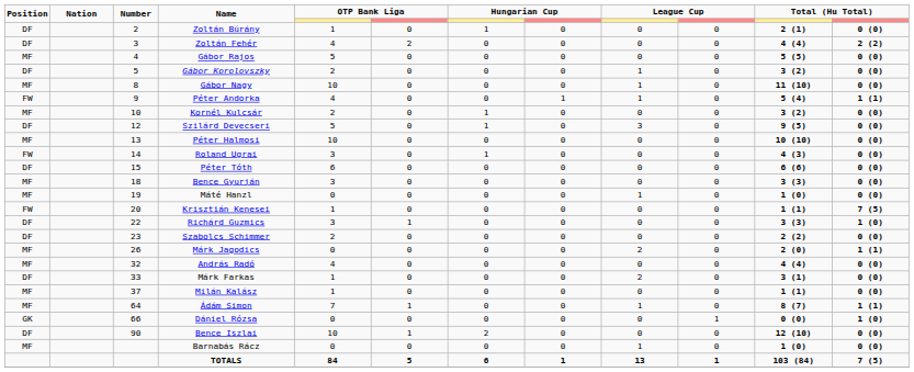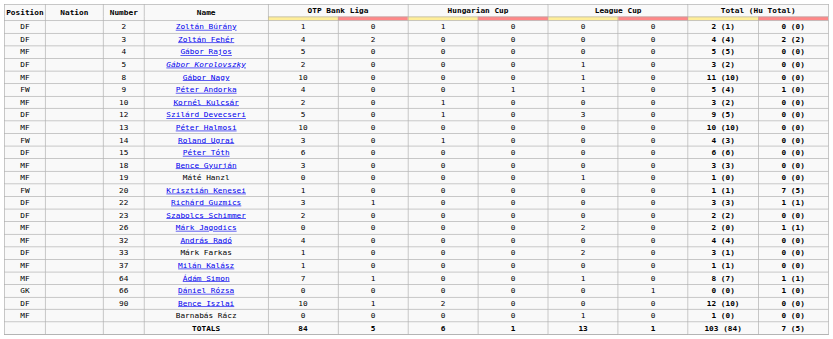 <table class="wikitable" style="font-size: 95%; text-align: center;">
 <tr>
 <td rowspan="2" width="5%" align="center"><strong>Position</strong></td>
 <td rowspan="2" width="7%" align="center"><strong>Nation</strong></td>
 <td rowspan="2" width="5%" align="center"><strong>Number</strong></td>
 <td rowspan="2" width="15%" align="center"><strong>Name</strong></td>
 <td colspan="2" align="center"><strong>OTP Bank Liga</strong></td>
 <td colspan="2" align="center"><strong>Hungarian Cup</strong></td>
 <td colspan="2" align="center"><strong>League Cup</strong></td>
 <td colspan="2" align="center"><strong>Total (Hu Total)</strong></td>
 </tr>
 <tr>
 <th width=60 style="background: #FFEE99"></th>
 <th width=60 style="background: #FF8888"></th>
 <th width=60 style="background: #FFEE99"></th>
 <th width=60 style="background: #FF8888"></th>
 <th width=60 style="background: #FFEE99"></th>
 <th width=60 style="background: #FF8888"></th>
 <th width=60 style="background: #FFEE99"></th>
 <th width=60 style="background: #FF8888"></th>
 </tr>
 <tr>
 <td>DF</td>
 <td></td>
 <td>2</td>
 <td><a href='#'>Zoltán Búrány</a></td>
 <td>1</td>
 <td>0</td>
 <td>1</td>
 <td>0</td>
 <td>0</td>
 <td>0</td>
 <td><strong>2 (1)</strong></td>
 <td><strong>0 (0)</strong></td>
 </tr>
 <tr>
 <td>DF</td>
 <td></td>
 <td>3</td>
 <td><a href='#'>Zoltán Fehér</a></td>
 <td>4</td>
 <td>2</td>
 <td>0</td>
 <td>0</td>
 <td>0</td>
 <td>0</td>
 <td><strong>4 (4)</strong></td>
 <td><strong>2 (2)</strong></td>
 </tr>
 <tr>
 <td>MF</td>
 <td></td>
 <td>4</td>
 <td><a href='#'>Gábor Rajos</a></td>
 <td>5</td>
 <td>0</td>
 <td>0</td>
 <td>0</td>
 <td>0</td>
 <td>0</td>
 <td><strong>5 (5)</strong></td>
 <td><strong>0 (0)</strong></td>
 </tr>
 <tr>
 <td>DF</td>
 <td></td>
 <td>5</td>
 <td><em><a href='#'>Gábor Korolovszky</a></em></td>
 <td>2</td>
 <td>0</td>
 <td>0</td>
 <td>0</td>
 <td>1</td>
 <td>0</td>
 <td><strong>3 (2)</strong></td>
 <td><strong>0 (0)</strong></td>
 </tr>
 <tr>
 <td>MF</td>
 <td></td>
 <td>8</td>
 <td><a href='#'>Gábor Nagy</a></td>
 <td>10</td>
 <td>0</td>
 <td>0</td>
 <td>0</td>
 <td>1</td>
 <td>0</td>
 <td><strong>11 (10)</strong></td>
 <td><strong>0 (0)</strong></td>
 </tr>
 <tr>
 <td>FW</td>
 <td></td>
 <td>9</td>
 <td><a href='#'>Péter Andorka</a></td>
 <td>4</td>
 <td>0</td>
 <td>0</td>
 <td>1</td>
 <td>1</td>
 <td>0</td>
 <td><strong>5 (4)</strong></td>
-<td><strong>1 (1)</strong></td>
+<td><strong>1 (0)</strong></td>
 </tr>
 <tr>
 <td>MF</td>
 <td></td>
 <td>10</td>
 <td><a href='#'>Kornél Kulcsár</a></td>
 <td>2</td>
 <td>0</td>
 <td>1</td>
 <td>0</td>
 <td>0</td>
 <td>0</td>
 <td><strong>3 (2)</strong></td>
 <td><strong>0 (0)</strong></td>
 </tr>
 <tr>
 <td>DF</td>
 <td></td>
 <td>12</td>
 <td><a href='#'>Szilárd Devecseri</a></td>
 <td>5</td>
 <td>0</td>
 <td>1</td>
 <td>0</td>
 <td>3</td>
 <td>0</td>
 <td><strong>9 (5)</strong></td>
 <td><strong>0 (0)</strong></td>
 </tr>
 <tr>
 <td>MF</td>
 <td></td>
 <td>13</td>
 <td><a href='#'>Péter Halmosi</a></td>
 <td>10</td>
 <td>0</td>
 <td>0</td>
 <td>0</td>
 <td>0</td>
 <td>0</td>
 <td><strong>10 (10)</strong></td>
 <td><strong>0 (0)</strong></td>
 </tr>
 <tr>
 <td>FW</td>
 <td></td>
 <td>14</td>
 <td><a href='#'>Roland Ugrai</a></td>
 <td>3</td>
 <td>0</td>
 <td>1</td>
 <td>0</td>
 <td>0</td>
 <td>0</td>
 <td><strong>4 (3)</strong></td>
 <td><strong>0 (0)</strong></td>
 </tr>
 <tr>
 <td>DF</td>
 <td></td>
 <td>15</td>
 <td><a href='#'>Péter Tóth</a></td>
 <td>6</td>
 <td>0</td>
 <td>0</td>
 <td>0</td>
 <td>0</td>
 <td>0</td>
 <td><strong>6 (6)</strong></td>
 <td><strong>0 (0)</strong></td>
 </tr>
 <tr>
 <td>MF</td>
 <td></td>
 <td>18</td>
 <td><a href='#'>Bence Gyurján</a></td>
 <td>3</td>
 <td>0</td>
 <td>0</td>
 <td>0</td>
 <td>0</td>
 <td>0</td>
 <td><strong>3 (3)</strong></td>
 <td><strong>0 (0)</strong></td>
 </tr>
 <tr>
 <td>MF</td>
 <td></td>
 <td>19</td>
 <td>Máté Hanzl</td>
 <td>0</td>
 <td>0</td>
 <td>0</td>
 <td>0</td>
 <td>1</td>
 <td>0</td>
 <td><strong>1 (0)</strong></td>
 <td><strong>0 (0)</strong></td>
 </tr>
 <tr>
 <td>FW</td>
 <td></td>
 <td>20</td>
 <td><a href='#'>Krisztián Kenesei</a></td>
 <td>1</td>
 <td>0</td>
 <td>0</td>
 <td>0</td>
 <td>0</td>
 <td>0</td>
 <td><strong>1 (1)</strong></td>
 <td><strong>7 (5)</strong></td>
 </tr>
 <tr>
 <td>DF</td>
 <td></td>
 <td>22</td>
 <td><a href='#'>Richárd Guzmics</a></td>
 <td>3</td>
 <td>1</td>
 <td>0</td>
 <td>0</td>
 <td>0</td>
 <td>0</td>
 <td><strong>3 (3)</strong></td>
-<td><strong>1 (0)</strong></td>
+<td><strong>1 (1)</strong></td>
 </tr>
 <tr>
 <td>DF</td>
 <td></td>
 <td>23</td>
 <td><a href='#'>Szabolcs Schimmer</a></td>
 <td>2</td>
 <td>0</td>
 <td>0</td>
 <td>0</td>
 <td>0</td>
 <td>0</td>
 <td><strong>2 (2)</strong></td>
 <td><strong>0 (0)</strong></td>
 </tr>
 <tr>
 <td>MF</td>
 <td></td>
 <td>26</td>
 <td><a href='#'>Márk Jagodics</a></td>
 <td>0</td>
 <td>0</td>
 <td>0</td>
 <td>0</td>
 <td>2</td>
 <td>0</td>
 <td><strong>2 (0)</strong></td>
 <td><strong>1 (1)</strong></td>
 </tr>
 <tr>
 <td>MF</td>
 <td></td>
 <td>32</td>
 <td><a href='#'>András Radó</a></td>
 <td>4</td>
 <td>0</td>
 <td>0</td>
 <td>0</td>
 <td>0</td>
 <td>0</td>
 <td><strong>4 (4)</strong></td>
 <td><strong>0 (0)</strong></td>
 </tr>
 <tr>
 <td>DF</td>
 <td></td>
 <td>33</td>
 <td>Márk Farkas</td>
 <td>1</td>
 <td>0</td>
 <td>0</td>
 <td>0</td>
 <td>2</td>
 <td>0</td>
 <td><strong>3 (1)</strong></td>
 <td><strong>0 (0)</strong></td>
 </tr>
 <tr>
 <td>MF</td>
 <td></td>
 <td>37</td>
 <td><a href='#'>Milán Kalász</a></td>
 <td>1</td>
 <td>0</td>
 <td>0</td>
 <td>0</td>
 <td>0</td>
 <td>0</td>
 <td><strong>1 (1)</strong></td>
 <td><strong>0 (0)</strong></td>
 </tr>
 <tr>
 <td>MF</td>
 <td></td>
 <td>64</td>
 <td><a href='#'>Ádám Simon</a></td>
 <td>7</td>
 <td>1</td>
 <td>0</td>
 <td>0</td>
 <td>1</td>
 <td>0</td>
 <td><strong>8 (7)</strong></td>
 <td><strong>1 (1)</strong></td>
 </tr>
 <tr>
 <td>GK</td>
 <td></td>
 <td>66</td>
 <td><a href='#'>Dániel Rózsa</a></td>
 <td>0</td>
 <td>0</td>
 <td>0</td>
 <td>0</td>
 <td>0</td>
 <td>1</td>
 <td><strong>0 (0)</strong></td>
 <td><strong>1 (0)</strong></td>
 </tr>
 <tr>
 <td>DF</td>
 <td></td>
 <td>90</td>
 <td><a href='#'>Bence Iszlai</a></td>
 <td>10</td>
 <td>1</td>
 <td>2</td>
 <td>0</td>
 <td>0</td>
 <td>0</td>
 <td><strong>12 (10)</strong></td>
 <td><strong>0 (0)</strong></td>
 </tr>
 <tr>
 <td>MF</td>
 <td></td>
 <td></td>
 <td>Barnabás Rácz</td>
 <td>0</td>
 <td>0</td>
 <td>0</td>
 <td>0</td>
 <td>1</td>
 <td>0</td>
 <td><strong>1 (0)</strong></td>
 <td><strong>0 (0)</strong></td>
 </tr>
 <tr>
 <td></td>
 <td></td>
 <td></td>
 <td><strong>TOTALS</strong></td>
 <td><strong>84</strong></td>
 <td><strong>5</strong></td>
 <td><strong>6</strong></td>
 <td><strong>1</strong></td>
 <td><strong>13</strong></td>
 <td><strong>1</strong></td>
 <td><strong>103 (84)</strong></td>
 <td><strong>7 (5)</strong></td>
 </tr>
 <tr>
 </tr>
 </table>
